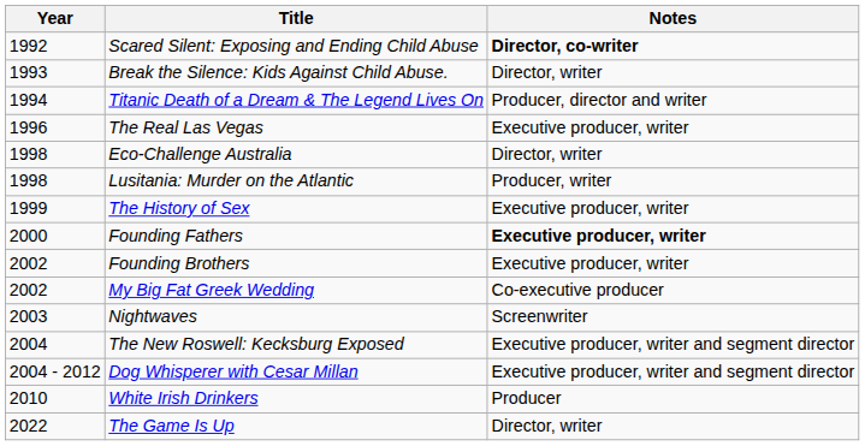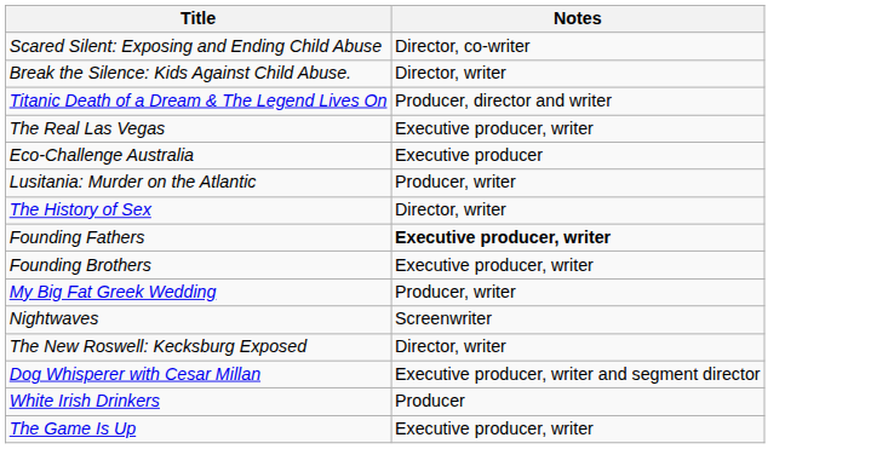 <table class="wikitable sortable">
 <tr>
-<th>Year</th>
 <th>Title</th>
 <th>Notes</th>
 </tr>
 <tr>
-<td>1992</td>
 <td><em>Scared Silent: Exposing and Ending Child Abuse</em></td>
-<td><strong>Director, co-writer</strong></td>
+<td>Director, co-writer</td>
 </tr>
 <tr>
-<td>1993</td>
 <td><em>Break the Silence: Kids Against Child Abuse.</em></td>
 <td>Director, writer</td>
 </tr>
 <tr>
-<td>1994</td>
 <td><em><a href='#'>Titanic Death of a Dream & The Legend Lives On</a></em></td>
 <td>Producer, director and writer</td>
 </tr>
 <tr>
-<td>1996</td>
 <td><em>The Real Las Vegas</em></td>
 <td>Executive producer, writer</td>
 </tr>
 <tr>
-<td>1998</td>
 <td><em>Eco-Challenge Australia</em></td>
-<td>Director, writer</td>
+<td>Executive producer</td>
 </tr>
 <tr>
-<td>1998</td>
 <td><em>Lusitania: Murder on the Atlantic</em></td>
 <td>Producer, writer</td>
 </tr>
 <tr>
-<td>1999</td>
 <td><em><a href='#'>The History of Sex</a></em></td>
-<td>Executive producer, writer</td>
+<td>Director, writer</td>
 </tr>
 <tr>
-<td>2000</td>
 <td><em>Founding Fathers</em></td>
 <td><strong>Executive producer, writer</strong></td>
 </tr>
 <tr>
-<td>2002</td>
 <td><em>Founding Brothers</em></td>
 <td>Executive producer, writer</td>
 </tr>
 <tr>
-<td>2002</td>
 <td><em><a href='#'>My Big Fat Greek Wedding</a></em></td>
-<td>Co-executive producer</td>
+<td>Producer, writer</td>
 </tr>
 <tr>
-<td>2003</td>
 <td><em>Nightwaves</em></td>
 <td>Screenwriter</td>
 </tr>
 <tr>
-<td>2004</td>
 <td><em>The New Roswell: Kecksburg Exposed</em></td>
-<td>Executive producer, writer and segment director</td>
+<td>Director, writer</td>
 </tr>
 <tr>
-<td>2004 - 2012</td>
 <td><em><a href='#'>Dog Whisperer with Cesar Millan</a></em></td>
 <td>Executive producer, writer and segment director</td>
 </tr>
 <tr>
-<td>2010</td>
 <td><em><a href='#'>White Irish Drinkers</a></em></td>
 <td>Producer</td>
 </tr>
 <tr>
-<td>2022</td>
 <td><em><a href='#'>The Game Is Up</a></em></td>
-<td>Director, writer</td>
+<td>Executive producer, writer</td>
 </tr>
 </table>
